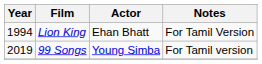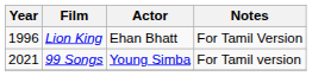 <table class="wikitable">
 <tr>
 <th>Year</th>
 <th>Film</th>
 <th>Actor</th>
 <th>Notes</th>
 </tr>
 <tr>
-<td>1994</td>
+<td>1996</td>
 <td><em><a href='#'>Lion King</a></em></td>
 <td>Ehan Bhatt</td>
 <td>For Tamil Version</td>
 </tr>
 <tr>
-<td>2019</td>
+<td>2021</td>
 <td><em><a href='#'>99 Songs</a></em></td>
 <td><a href='#'>Young Simba</a></td>
 <td>For Tamil version</td>
 </tr>
 <tr>
 </tr>
 </table>
